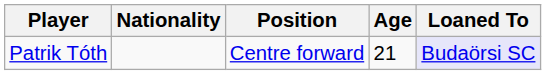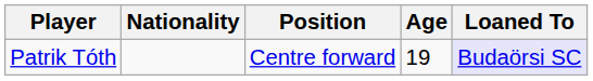 <table class="wikitable">
 <tr>
 <th>Player</th>
 <th>Nationality</th>
 <th>Position</th>
 <th>Age</th>
 <th>Loaned To</th>
 </tr>
 <tr>
 <td><a href='#'>Patrik Tóth</a></td>
 <td></td>
 <td><a href='#'>Centre forward</a></td>
-<td>21</td>
+<td>19</td>
 <td style="background: lavender;"> <a href='#'>Budaörsi SC</a></td>
 </tr>
 </table>
